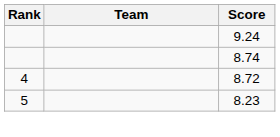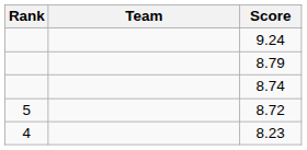 <table class=wikitable style="text-align:center">
 <tr>
 <th width=40>Rank</th>
 <th width=200>Team</th>
 <th width=60>Score</th>
 </tr>
 <tr>
 <td></td>
 <td align=left></td>
 <td>9.24</td>
 </tr>
 <tr>
 <td></td>
 <td align=left></td>
+<td>8.79</td>
+</tr>
+<tr>
+<td></td>
+<td align=left></td>
 <td>8.74</td>
+</tr>
+<tr>
+<td>5</td>
+<td align=left></td>
+<td>8.72</td>
 </tr>
 <tr>
 <td>4</td>
 <td align=left></td>
-<td>8.72</td>
-</tr>
-<tr>
-<td>5</td>
-<td align=left></td>
 <td>8.23</td>
 </tr>
 </table>
